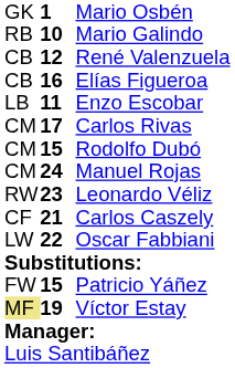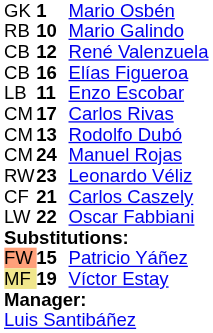 <table cellspacing="0" cellpadding="0" style="font-size:90%; margin:0.2em auto;">
 <tr>
 <th width="25"></th>
 <th width="25"></th>
 </tr>
 <tr>
 <td>GK</td>
 <td><strong>1</strong></td>
 <td><a href='#'>Mario Osbén</a></td>
 </tr>
 <tr>
 <td>RB</td>
 <td><strong>10</strong></td>
 <td><a href='#'>Mario Galindo</a></td>
 </tr>
 <tr>
 <td>CB</td>
 <td><strong>12</strong></td>
 <td><a href='#'>René Valenzuela</a></td>
 </tr>
 <tr>
 <td>CB</td>
 <td><strong>16</strong></td>
 <td><a href='#'>Elías Figueroa</a></td>
 </tr>
 <tr>
 <td>LB</td>
 <td><strong>11</strong></td>
 <td><a href='#'>Enzo Escobar</a></td>
 </tr>
 <tr>
 <td>CM</td>
 <td><strong>17</strong></td>
 <td><a href='#'>Carlos Rivas</a></td>
 </tr>
 <tr>
 <td>CM</td>
-<td><strong>15</strong></td>
+<td><strong>13</strong></td>
 <td><a href='#'>Rodolfo Dubó</a></td>
 <td></td>
 <td></td>
 </tr>
 <tr>
 <td>CM</td>
 <td><strong>24</strong></td>
 <td><a href='#'>Manuel Rojas</a></td>
 </tr>
 <tr>
 <td>RW</td>
 <td><strong>23</strong></td>
 <td><a href='#'>Leonardo Véliz</a></td>
 </tr>
 <tr>
 <td>CF</td>
 <td><strong>21</strong></td>
 <td><a href='#'>Carlos Caszely</a></td>
 </tr>
 <tr>
 <td>LW</td>
 <td><strong>22</strong></td>
 <td><a href='#'>Oscar Fabbiani</a></td>
 <td></td>
 <td></td>
 </tr>
 <tr>
 <td colspan=4><strong>Substitutions:</strong></td>
 </tr>
 <tr>
-<td>FW</td>
+<td style="background: lightsalmon;">FW</td>
 <td><strong>15</strong></td>
 <td><a href='#'>Patricio Yáñez</a></td>
 <td></td>
 <td></td>
 </tr>
 <tr>
 <td style="background: khaki;">MF</td>
 <td><strong>19</strong></td>
 <td><a href='#'>Víctor Estay</a></td>
 <td></td>
 <td></td>
 </tr>
 <tr>
 <td colspan=4><strong>Manager:</strong></td>
 </tr>
 <tr>
 <td colspan=4><a href='#'>Luis Santibáñez</a></td>
 </tr>
 </table>
